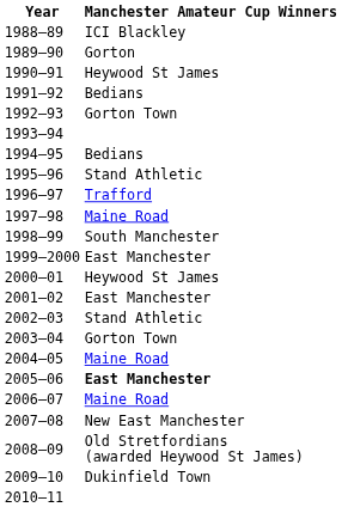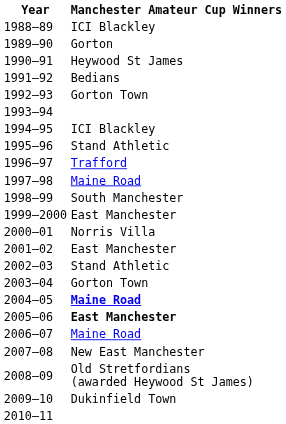 <table>
 <tr>
 <th>Year</th>
 <th>Manchester Amateur Cup Winners</th>
 </tr>
 <tr>
 <td>1988–89</td>
 <td>ICI Blackley</td>
 </tr>
 <tr>
 <td>1989–90</td>
 <td>Gorton</td>
 </tr>
 <tr>
 <td>1990–91</td>
 <td>Heywood St James</td>
 </tr>
 <tr>
 <td>1991–92</td>
 <td>Bedians</td>
 </tr>
 <tr>
 <td>1992–93</td>
 <td>Gorton Town</td>
 </tr>
 <tr>
 <td>1993–94</td>
 <td></td>
 </tr>
 <tr>
 <td>1994–95</td>
-<td>Bedians</td>
+<td>ICI Blackley</td>
 </tr>
 <tr>
 <td>1995–96</td>
 <td>Stand Athletic</td>
 </tr>
 <tr>
 <td>1996–97</td>
 <td><a href='#'>Trafford</a></td>
 </tr>
 <tr>
 <td>1997–98</td>
 <td><a href='#'>Maine Road</a></td>
 </tr>
 <tr>
 <td>1998–99</td>
 <td>South Manchester</td>
 </tr>
 <tr>
 <td>1999–2000</td>
 <td>East Manchester</td>
 </tr>
 <tr>
 <td>2000–01</td>
-<td>Heywood St James</td>
+<td>Norris Villa</td>
 </tr>
 <tr>
 <td>2001–02</td>
 <td>East Manchester</td>
 </tr>
 <tr>
 <td>2002–03</td>
 <td>Stand Athletic</td>
 </tr>
 <tr>
 <td>2003–04</td>
 <td>Gorton Town</td>
 </tr>
 <tr>
 <td>2004–05</td>
-<td><a href='#'>Maine Road</a></td>
+<td><strong><a href='#'>Maine Road</a></strong></td>
 </tr>
 <tr>
 <td>2005–06</td>
 <td><strong>East Manchester</strong></td>
 </tr>
 <tr>
 <td>2006–07</td>
 <td><a href='#'>Maine Road</a></td>
 </tr>
 <tr>
 <td>2007–08</td>
 <td>New East Manchester</td>
 </tr>
 <tr>
 <td>2008–09</td>
 <td>Old Stretfordians<br>(awarded Heywood St James)</td>
 </tr>
 <tr>
 <td>2009–10</td>
 <td>Dukinfield Town</td>
 </tr>
 <tr>
 <td>2010–11</td>
 <td></td>
 </tr>
 </table>
